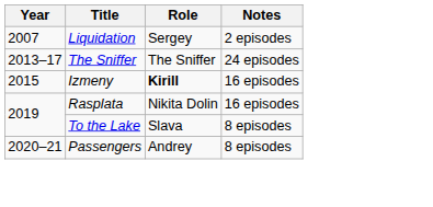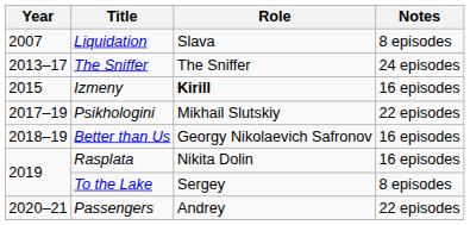 <table class="wikitable sortable">
 <tr>
 <th>Year</th>
 <th>Title</th>
 <th>Role</th>
 <th class="unsortable">Notes</th>
 </tr>
 <tr>
 <td>2007</td>
 <td><em><a href='#'>Liquidation</a></em></td>
-<td>Sergey</td>
-<td>2 episodes</td>
+<td>Slava</td>
+<td>8 episodes</td>
 </tr>
 <tr>
 <td>2013–17</td>
 <td><em><a href='#'>The Sniffer</a></em></td>
 <td>The Sniffer</td>
 <td>24 episodes</td>
 </tr>
 <tr>
 <td>2015</td>
 <td><em>Izmeny</em></td>
 <td><strong>Kirill</strong></td>
 <td>16 episodes</td>
 </tr>
 <tr>
+<td>2017–19</td>
+<td><em>Psikhologini</em></td>
+<td>Mikhail Slutskiy</td>
+<td>22 episodes</td>
+</tr>
+<tr>
+<td>2018–19</td>
+<td><em><a href='#'>Better than Us</a></em></td>
+<td>Georgy Nikolaevich Safronov</td>
+<td>16 episodes</td>
+</tr>
+<tr>
 <td rowspan=2>2019</td>
 <td><em>Rasplata</em></td>
 <td>Nikita Dolin</td>
 <td>16 episodes</td>
 </tr>
 <tr>
 <td><em><a href='#'>To the Lake</a></em></td>
-<td>Slava</td>
+<td>Sergey</td>
 <td>8 episodes</td>
 </tr>
 <tr>
 <td>2020–21</td>
 <td><em>Passengers</em></td>
 <td>Andrey</td>
-<td>8 episodes</td>
+<td>22 episodes</td>
 </tr>
 </table>
